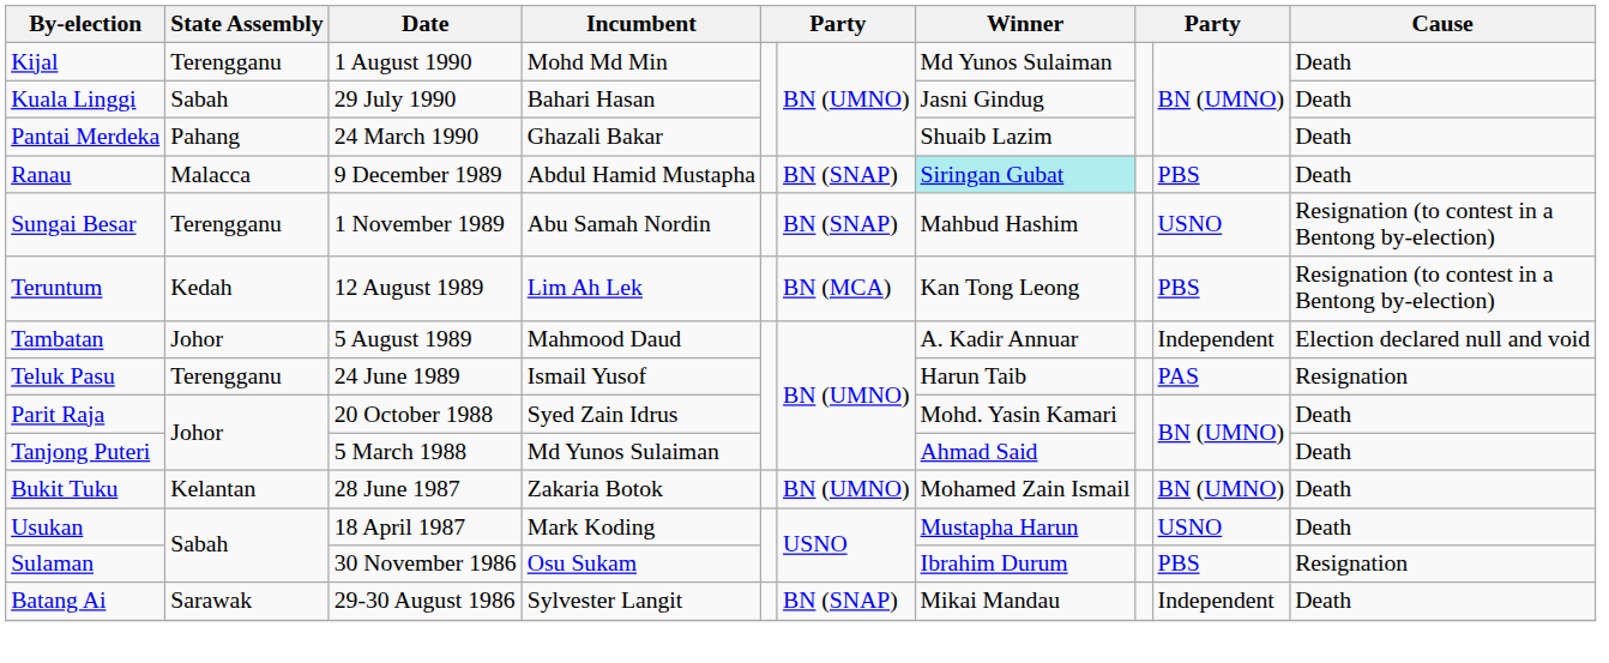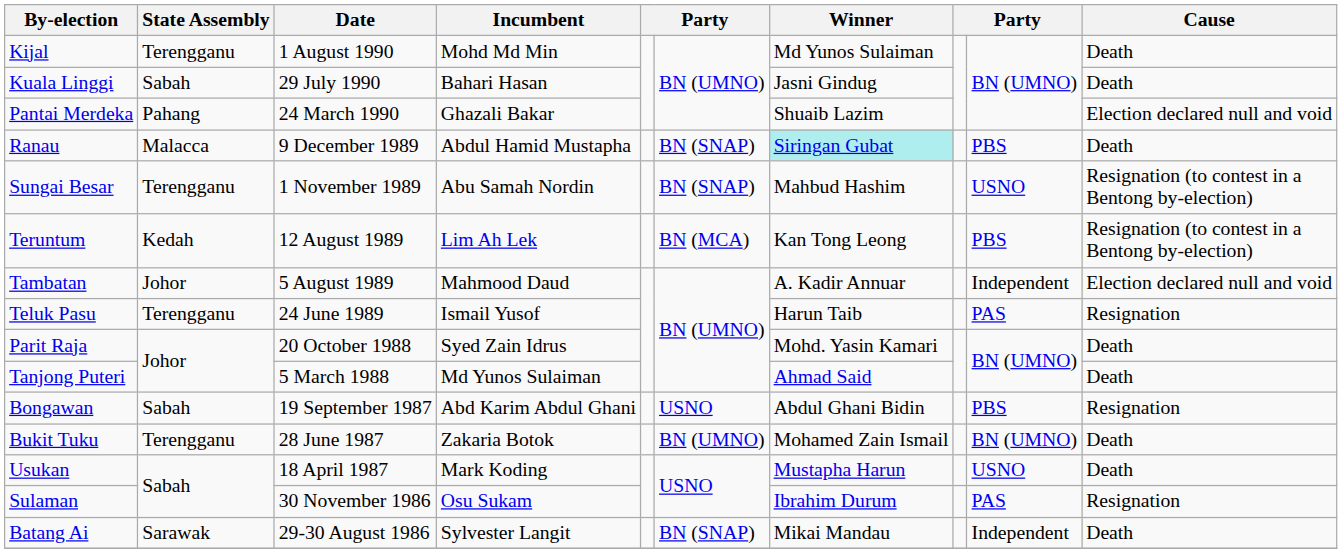 <table class="wikitable">
 <tr>
 <th>By-election</th>
 <th>State Assembly</th>
 <th>Date</th>
 <th>Incumbent</th>
 <th colspan=2>Party</th>
 <th>Winner</th>
 <th colspan=2>Party</th>
 <th>Cause</th>
 </tr>
 <tr>
 <td><a href='#'>Kijal</a></td>
 <td>Terengganu</td>
 <td>1 August 1990</td>
 <td>Mohd Md Min</td>
 <td rowspan="3" > </td>
 <td rowspan="3"><a href='#'>BN</a> (<a href='#'>UMNO</a>)</td>
 <td>Md Yunos Sulaiman</td>
 <td rowspan="3" > </td>
 <td rowspan="3"><a href='#'>BN</a> (<a href='#'>UMNO</a>)</td>
 <td>Death</td>
 </tr>
 <tr>
 <td><a href='#'>Kuala Linggi</a></td>
 <td>Sabah</td>
 <td>29 July 1990</td>
 <td>Bahari Hasan</td>
 <td>Jasni Gindug</td>
 <td>Death</td>
 </tr>
 <tr>
 <td><a href='#'>Pantai Merdeka</a></td>
 <td>Pahang</td>
 <td>24 March 1990</td>
 <td>Ghazali Bakar</td>
 <td>Shuaib Lazim</td>
-<td>Death</td>
+<td>Election declared null and void</td>
 </tr>
 <tr>
 <td><a href='#'>Ranau</a></td>
 <td>Malacca</td>
 <td>9 December 1989</td>
 <td>Abdul Hamid Mustapha</td>
 <td></td>
 <td><a href='#'>BN</a> (<a href='#'>SNAP</a>)</td>
 <td style="background: paleturquoise;"><a href='#'>Siringan Gubat</a></td>
 <td></td>
 <td><a href='#'>PBS</a></td>
 <td>Death</td>
 </tr>
 <tr>
 <td><a href='#'>Sungai Besar</a></td>
 <td>Terengganu</td>
 <td>1 November 1989</td>
 <td>Abu Samah Nordin</td>
 <td> </td>
 <td><a href='#'>BN</a> (<a href='#'>SNAP</a>)</td>
 <td>Mahbud Hashim</td>
 <td> </td>
 <td><a href='#'>USNO</a></td>
 <td>Resignation (to contest in a<br> Bentong by-election)</td>
 </tr>
 <tr>
 <td><a href='#'>Teruntum</a></td>
 <td>Kedah</td>
 <td>12 August 1989</td>
 <td><a href='#'>Lim Ah Lek</a></td>
 <td> </td>
 <td><a href='#'>BN</a> (<a href='#'>MCA</a>)</td>
 <td>Kan Tong Leong</td>
 <td> </td>
 <td><a href='#'>PBS</a></td>
 <td>Resignation (to contest in a<br> Bentong by-election)</td>
 </tr>
 <tr>
 <td><a href='#'>Tambatan</a></td>
 <td>Johor</td>
 <td>5 August 1989</td>
 <td>Mahmood Daud</td>
 <td rowspan="4" > </td>
 <td rowspan="4"><a href='#'>BN</a> (<a href='#'>UMNO</a>)</td>
 <td>A. Kadir Annuar</td>
 <td> </td>
 <td>Independent</td>
 <td>Election declared null and void</td>
 </tr>
 <tr>
 <td><a href='#'>Teluk Pasu</a></td>
 <td>Terengganu</td>
 <td>24 June 1989</td>
 <td>Ismail Yusof</td>
 <td>Harun Taib</td>
 <td> </td>
 <td><a href='#'>PAS</a></td>
 <td>Resignation</td>
 </tr>
 <tr>
 <td><a href='#'>Parit Raja</a></td>
 <td rowspan="2">Johor</td>
 <td>20 October 1988</td>
 <td>Syed Zain Idrus</td>
 <td>Mohd. Yasin Kamari</td>
 <td rowspan="2" > </td>
 <td rowspan="2"><a href='#'>BN</a> (<a href='#'>UMNO</a>)</td>
 <td>Death</td>
 </tr>
 <tr>
 <td><a href='#'>Tanjong Puteri</a></td>
 <td>5 March 1988</td>
 <td>Md Yunos Sulaiman</td>
 <td><a href='#'>Ahmad Said</a></td>
 <td>Death</td>
 </tr>
 <tr>
+<td><a href='#'>Bongawan</a></td>
+<td>Sabah</td>
+<td>19 September 1987</td>
+<td>Abd Karim Abdul Ghani</td>
+<td></td>
+<td><a href='#'>USNO</a></td>
+<td>Abdul Ghani Bidin</td>
+<td></td>
+<td><a href='#'>PBS</a></td>
+<td>Resignation</td>
+</tr>
+<tr>
 <td><a href='#'>Bukit Tuku</a></td>
-<td>Kelantan</td>
+<td>Terengganu</td>
 <td>28 June 1987</td>
 <td>Zakaria Botok</td>
 <td> </td>
 <td><a href='#'>BN</a> (<a href='#'>UMNO</a>)</td>
 <td>Mohamed Zain Ismail</td>
 <td> </td>
 <td><a href='#'>BN</a> (<a href='#'>UMNO</a>)</td>
 <td>Death</td>
 </tr>
 <tr>
 <td><a href='#'>Usukan</a></td>
 <td rowspan="2">Sabah</td>
 <td>18 April 1987</td>
 <td>Mark Koding</td>
 <td rowspan="2"></td>
 <td rowspan="2"><a href='#'>USNO</a></td>
 <td><a href='#'>Mustapha Harun</a></td>
 <td></td>
 <td><a href='#'>USNO</a></td>
 <td>Death</td>
 </tr>
 <tr>
 <td><a href='#'>Sulaman</a></td>
 <td>30 November 1986</td>
 <td><a href='#'>Osu Sukam</a></td>
 <td><a href='#'>Ibrahim Durum</a></td>
 <td></td>
-<td><a href='#'>PBS</a></td>
+<td><a href='#'>PAS</a></td>
 <td>Resignation</td>
 </tr>
 <tr>
 <td><a href='#'>Batang Ai</a></td>
 <td>Sarawak</td>
 <td>29-30 August 1986</td>
 <td>Sylvester Langit</td>
 <td> </td>
 <td><a href='#'>BN</a> (<a href='#'>SNAP</a>)</td>
 <td>Mikai Mandau</td>
 <td> </td>
 <td>Independent</td>
 <td>Death</td>
 </tr>
 <tr>
 </tr>
 </table>
